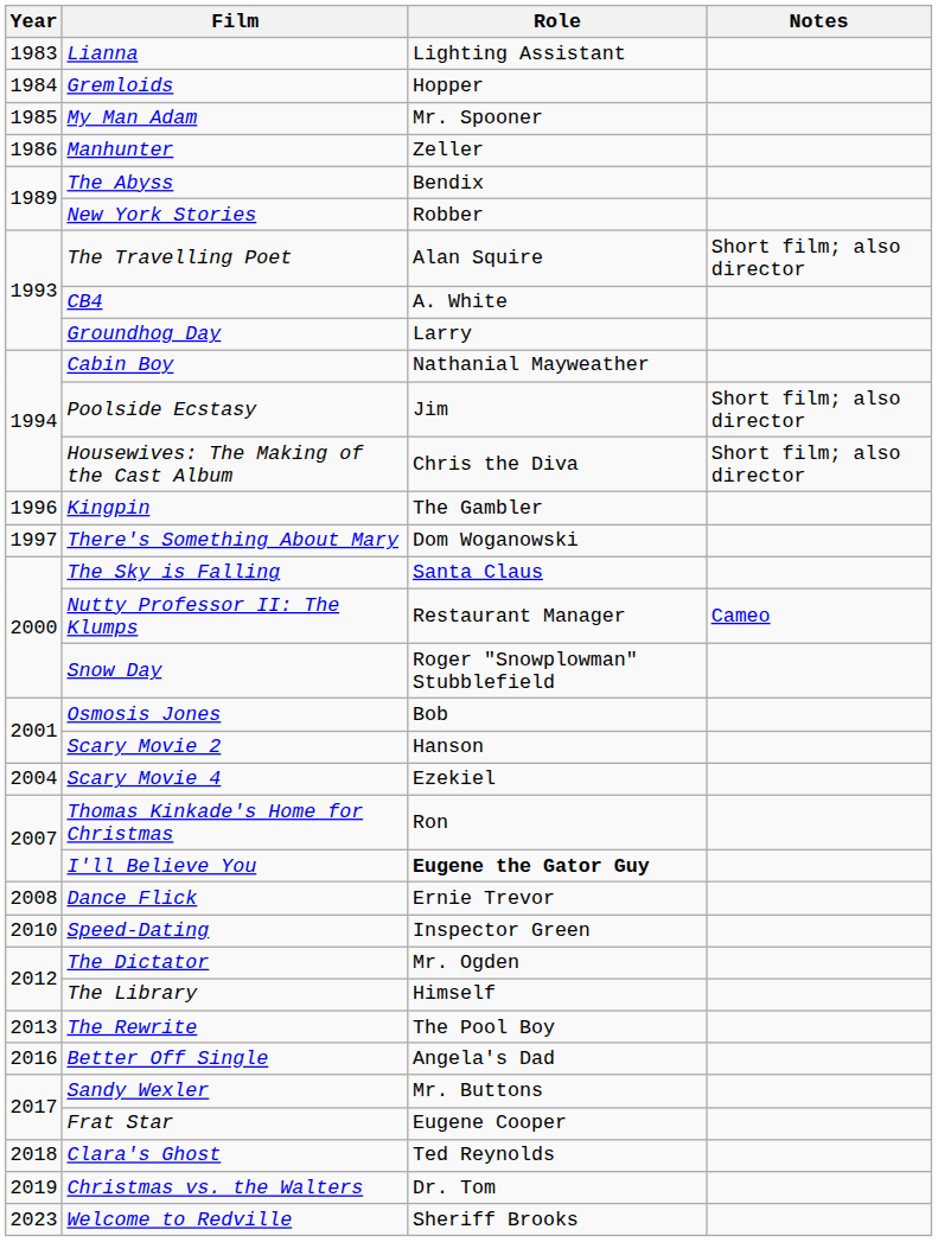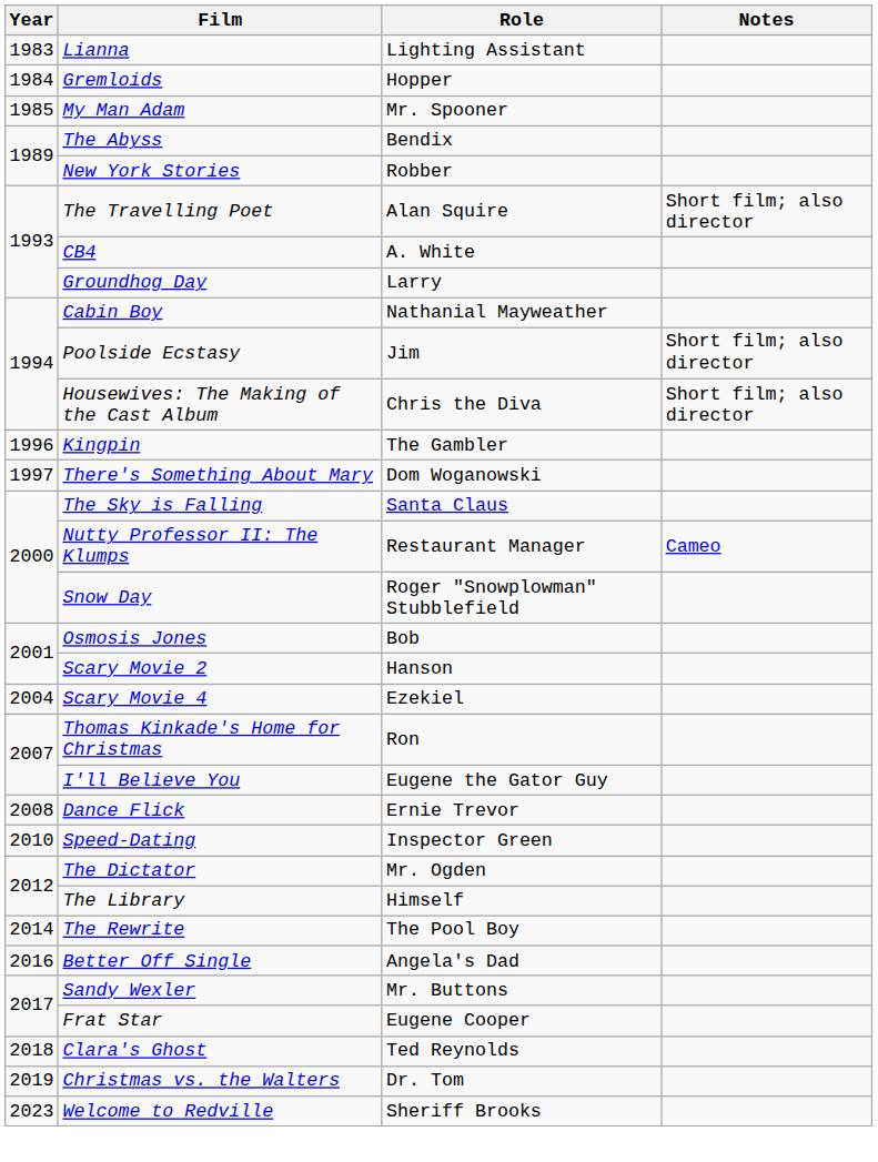 <table class="wikitable sortable">
 <tr>
 <th>Year</th>
 <th>Film</th>
 <th>Role</th>
 <th>Notes</th>
 </tr>
 <tr>
 <td>1983</td>
 <td><em><a href='#'>Lianna</a></em></td>
 <td>Lighting Assistant</td>
 <td></td>
 </tr>
 <tr>
 <td>1984</td>
 <td><em><a href='#'>Gremloids</a></em></td>
 <td>Hopper</td>
 <td></td>
 </tr>
 <tr>
 <td>1985</td>
 <td><em><a href='#'>My Man Adam</a></em></td>
 <td>Mr. Spooner</td>
-<td></td>
-</tr>
-<tr>
-<td>1986</td>
-<td><em><a href='#'>Manhunter</a></em></td>
-<td>Zeller</td>
 <td></td>
 </tr>
 <tr>
 <td rowspan=2>1989</td>
 <td><em><a href='#'>The Abyss</a></em></td>
 <td>Bendix</td>
 <td></td>
 </tr>
 <tr>
 <td><em><a href='#'>New York Stories</a></em></td>
 <td>Robber</td>
 <td></td>
 </tr>
 <tr>
 <td rowspan=3>1993</td>
 <td><em>The Travelling Poet</em></td>
 <td>Alan Squire</td>
 <td>Short film; also director</td>
 </tr>
 <tr>
 <td><em><a href='#'>CB4</a></em></td>
 <td>A. White</td>
 <td></td>
 </tr>
 <tr>
 <td><em><a href='#'>Groundhog Day</a></em></td>
 <td>Larry</td>
 <td></td>
 </tr>
 <tr>
 <td rowspan=3>1994</td>
 <td><em><a href='#'>Cabin Boy</a></em></td>
 <td>Nathanial Mayweather</td>
 <td></td>
 </tr>
 <tr>
 <td><em>Poolside Ecstasy</em></td>
 <td>Jim</td>
 <td>Short film; also director</td>
 </tr>
 <tr>
 <td><em>Housewives: The Making of the Cast Album</em></td>
 <td>Chris the Diva</td>
 <td>Short film; also director</td>
 </tr>
 <tr>
 <td>1996</td>
 <td><em><a href='#'>Kingpin</a></em></td>
 <td>The Gambler</td>
 <td></td>
 </tr>
 <tr>
 <td>1997</td>
 <td><em><a href='#'>There's Something About Mary</a></em></td>
 <td>Dom Woganowski</td>
 <td></td>
 </tr>
 <tr>
 <td rowspan=3>2000</td>
 <td><em><a href='#'>The Sky is Falling</a></em></td>
 <td><a href='#'>Santa Claus</a></td>
 <td></td>
 </tr>
 <tr>
 <td><em><a href='#'>Nutty Professor II: The Klumps</a></em></td>
 <td>Restaurant Manager</td>
 <td><a href='#'>Cameo</a></td>
 </tr>
 <tr>
 <td><em><a href='#'>Snow Day</a></em></td>
 <td>Roger "Snowplowman" Stubblefield</td>
 <td></td>
 </tr>
 <tr>
 <td rowspan=2>2001</td>
 <td><em><a href='#'>Osmosis Jones</a></em></td>
 <td>Bob</td>
 <td></td>
 </tr>
 <tr>
 <td><em><a href='#'>Scary Movie 2</a></em></td>
 <td>Hanson</td>
 <td></td>
 </tr>
 <tr>
 <td>2004</td>
 <td><em><a href='#'>Scary Movie 4</a></em></td>
 <td>Ezekiel</td>
 <td></td>
 </tr>
 <tr>
 <td rowspan=2>2007</td>
 <td><em><a href='#'>Thomas Kinkade's Home for Christmas</a></em></td>
 <td>Ron</td>
 <td></td>
 </tr>
 <tr>
 <td><em><a href='#'>I'll Believe You</a></em></td>
-<td><strong>Eugene the Gator Guy</strong></td>
+<td>Eugene the Gator Guy</td>
 <td></td>
 </tr>
 <tr>
 <td>2008</td>
 <td><em><a href='#'>Dance Flick</a></em></td>
 <td>Ernie Trevor</td>
 <td></td>
 </tr>
 <tr>
 <td>2010</td>
 <td><em><a href='#'>Speed-Dating</a></em></td>
 <td>Inspector Green</td>
 <td></td>
 </tr>
 <tr>
 <td rowspan=2>2012</td>
 <td><em><a href='#'>The Dictator</a></em></td>
 <td>Mr. Ogden</td>
 <td></td>
 </tr>
 <tr>
 <td><em>The Library</em></td>
 <td>Himself</td>
 <td></td>
 </tr>
 <tr>
-<td>2013</td>
+<td>2014</td>
 <td><em><a href='#'>The Rewrite</a></em></td>
 <td>The Pool Boy</td>
 <td></td>
 </tr>
 <tr>
 <td>2016</td>
 <td><em><a href='#'>Better Off Single</a></em></td>
 <td>Angela's Dad</td>
 <td></td>
 </tr>
 <tr>
 <td rowspan=2>2017</td>
 <td><em><a href='#'>Sandy Wexler</a></em></td>
 <td>Mr. Buttons</td>
 <td></td>
 </tr>
 <tr>
 <td><em>Frat Star</em></td>
 <td>Eugene Cooper</td>
 <td></td>
 </tr>
 <tr>
 <td>2018</td>
 <td><em><a href='#'>Clara's Ghost</a></em></td>
 <td>Ted Reynolds</td>
 <td></td>
 </tr>
 <tr>
 <td>2019</td>
 <td><em><a href='#'>Christmas vs. the Walters</a></em></td>
 <td>Dr. Tom</td>
 <td></td>
 </tr>
 <tr>
 <td>2023</td>
 <td><em><a href='#'>Welcome to Redville</a></em></td>
 <td>Sheriff Brooks</td>
 <td></td>
 </tr>
 </table>
